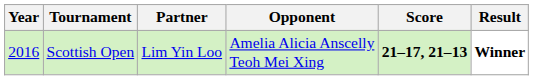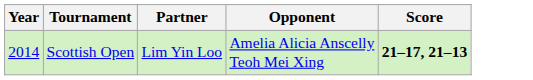 <table class="sortable wikitable" style="font-size: 90%;">
 <tr>
 <th>Year</th>
 <th>Tournament</th>
 <th>Partner</th>
 <th>Opponent</th>
 <th>Score</th>
-<th>Result</th>
 </tr>
 <tr style="background:#D4F1C5">
-<td align="center"><a href='#'>2016</a></td>
+<td align="center"><a href='#'>2014</a></td>
 <td align="left"><a href='#'>Scottish Open</a></td>
 <td align="left"> <a href='#'>Lim Yin Loo</a></td>
 <td align="left"> <a href='#'>Amelia Alicia Anscelly</a><br> <a href='#'>Teoh Mei Xing</a></td>
 <td align="left"><strong>21–17, 21–13</strong></td>
-<td style="text-align:left; background:white"> <strong>Winner</strong></td>
 </tr>
 </table>
